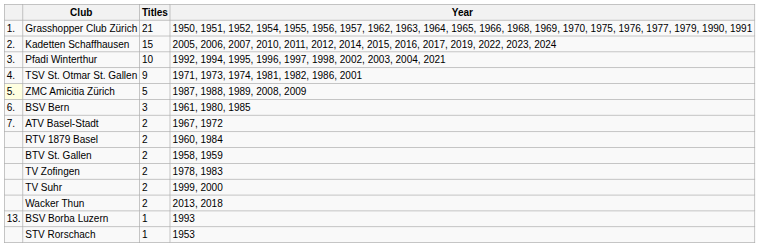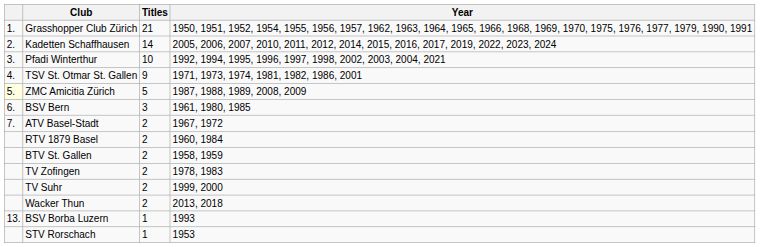 <table class="wikitable sortable" style="font-size:95%;">
 <tr style="background:#e9e9e9">
 <th></th>
 <th>Club</th>
 <th>Titles</th>
 <th>Year</th>
 </tr>
 <tr>
 <td>1.</td>
 <td>Grasshopper Club Zürich</td>
 <td>21</td>
 <td>1950, 1951, 1952, 1954, 1955, 1956, 1957, 1962, 1963, 1964, 1965, 1966, 1968, 1969, 1970, 1975, 1976, 1977, 1979, 1990, 1991</td>
 </tr>
 <tr>
 <td>2.</td>
 <td>Kadetten Schaffhausen</td>
-<td>15</td>
+<td>14</td>
 <td>2005, 2006, 2007, 2010, 2011, 2012, 2014, 2015, 2016, 2017, 2019, 2022, 2023, 2024</td>
 </tr>
 <tr>
 <td>3.</td>
 <td>Pfadi Winterthur</td>
 <td>10</td>
 <td>1992, 1994, 1995, 1996, 1997, 1998, 2002, 2003, 2004, 2021</td>
 </tr>
 <tr>
 <td>4.</td>
 <td>TSV St. Otmar St. Gallen</td>
 <td>9</td>
 <td>1971, 1973, 1974, 1981, 1982, 1986, 2001</td>
 </tr>
 <tr>
 <td style="background: lightyellow;">5.</td>
 <td>ZMC Amicitia Zürich</td>
 <td>5</td>
 <td>1987, 1988, 1989, 2008, 2009</td>
 </tr>
 <tr>
 <td>6.</td>
 <td>BSV Bern</td>
 <td>3</td>
 <td>1961, 1980, 1985</td>
 </tr>
 <tr>
 <td>7.</td>
 <td>ATV Basel-Stadt</td>
 <td>2</td>
 <td>1967, 1972</td>
 </tr>
 <tr>
 <td></td>
 <td>RTV 1879 Basel</td>
 <td>2</td>
 <td>1960, 1984</td>
 </tr>
 <tr>
 <td></td>
 <td>BTV St. Gallen</td>
 <td>2</td>
 <td>1958, 1959</td>
 </tr>
 <tr>
 <td></td>
 <td>TV Zofingen</td>
 <td>2</td>
 <td>1978, 1983</td>
 </tr>
 <tr>
 <td></td>
 <td>TV Suhr</td>
 <td>2</td>
 <td>1999, 2000</td>
 </tr>
 <tr>
 <td></td>
 <td>Wacker Thun</td>
 <td>2</td>
 <td>2013, 2018</td>
 </tr>
 <tr>
 <td>13.</td>
 <td>BSV Borba Luzern</td>
 <td>1</td>
 <td>1993</td>
 </tr>
 <tr>
 <td></td>
 <td>STV Rorschach</td>
 <td>1</td>
 <td>1953</td>
 </tr>
 </table>
